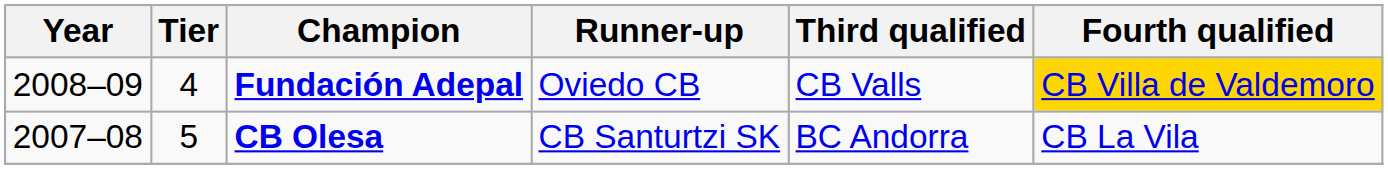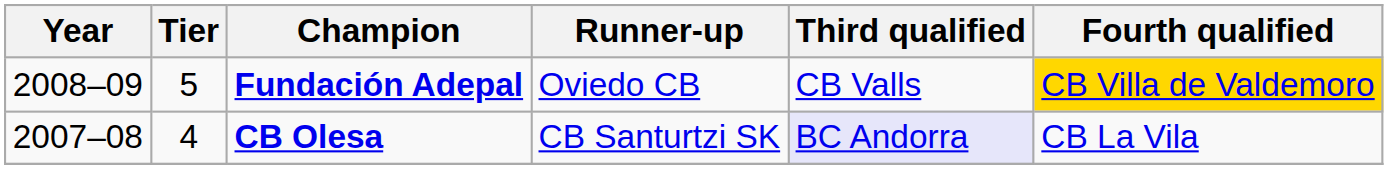 <table class="wikitable">
 <tr>
 <th>Year</th>
 <th>Tier</th>
 <th>Champion</th>
 <th>Runner-up</th>
 <th>Third qualified</th>
 <th>Fourth qualified</th>
 </tr>
 <tr>
 <td align="center">2008–09</td>
-<td align="center">4</td>
+<td align="center">5</td>
 <td><strong><a href='#'>Fundación Adepal</a></strong></td>
 <td><a href='#'>Oviedo CB</a></td>
 <td><a href='#'>CB Valls</a></td>
 <td style="background: gold;"><a href='#'>CB Villa de Valdemoro</a></td>
 </tr>
 <tr>
 <td align="center">2007–08</td>
-<td align="center">5</td>
+<td align="center">4</td>
 <td><strong><a href='#'>CB Olesa</a></strong></td>
 <td><a href='#'>CB Santurtzi SK</a></td>
-<td><a href='#'>BC Andorra</a></td>
+<td style="background: lavender;"><a href='#'>BC Andorra</a></td>
 <td><a href='#'>CB La Vila</a></td>
 </tr>
 <tr>
 </tr>
 </table>
